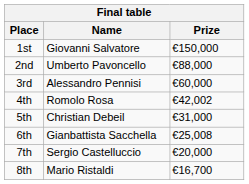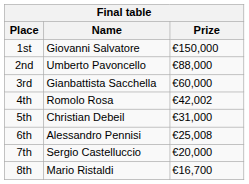 <table class="wikitable">
 <tr>
 <th colspan="3">Final table</th>
 </tr>
 <tr>
 <th style="width:50px;">Place</th>
 <th style="width:175px;">Name</th>
 <th style="width:100px;">Prize</th>
 </tr>
 <tr>
 <td style="text-align:center;">1st</td>
 <td> Giovanni Salvatore</td>
 <td>€150,000</td>
 </tr>
 <tr>
 <td style="text-align:center;">2nd</td>
 <td> Umberto Pavoncello</td>
 <td>€88,000</td>
 </tr>
 <tr>
 <td style="text-align:center;">3rd</td>
-<td> Alessandro Pennisi</td>
+<td> Gianbattista Sacchella</td>
 <td>€60,000</td>
 </tr>
 <tr>
 <td style="text-align:center;">4th</td>
 <td> Romolo Rosa</td>
 <td>€42,002</td>
 </tr>
 <tr>
 <td style="text-align:center;">5th</td>
 <td> Christian Debeil</td>
 <td>€31,000</td>
 </tr>
 <tr>
 <td style="text-align:center;">6th</td>
-<td> Gianbattista Sacchella</td>
+<td> Alessandro Pennisi</td>
 <td>€25,008</td>
 </tr>
 <tr>
 <td style="text-align:center;">7th</td>
 <td> Sergio Castelluccio</td>
 <td>€20,000</td>
 </tr>
 <tr>
 <td style="text-align:center;">8th</td>
 <td> Mario Ristaldi</td>
 <td>€16,700</td>
 </tr>
 </table>
